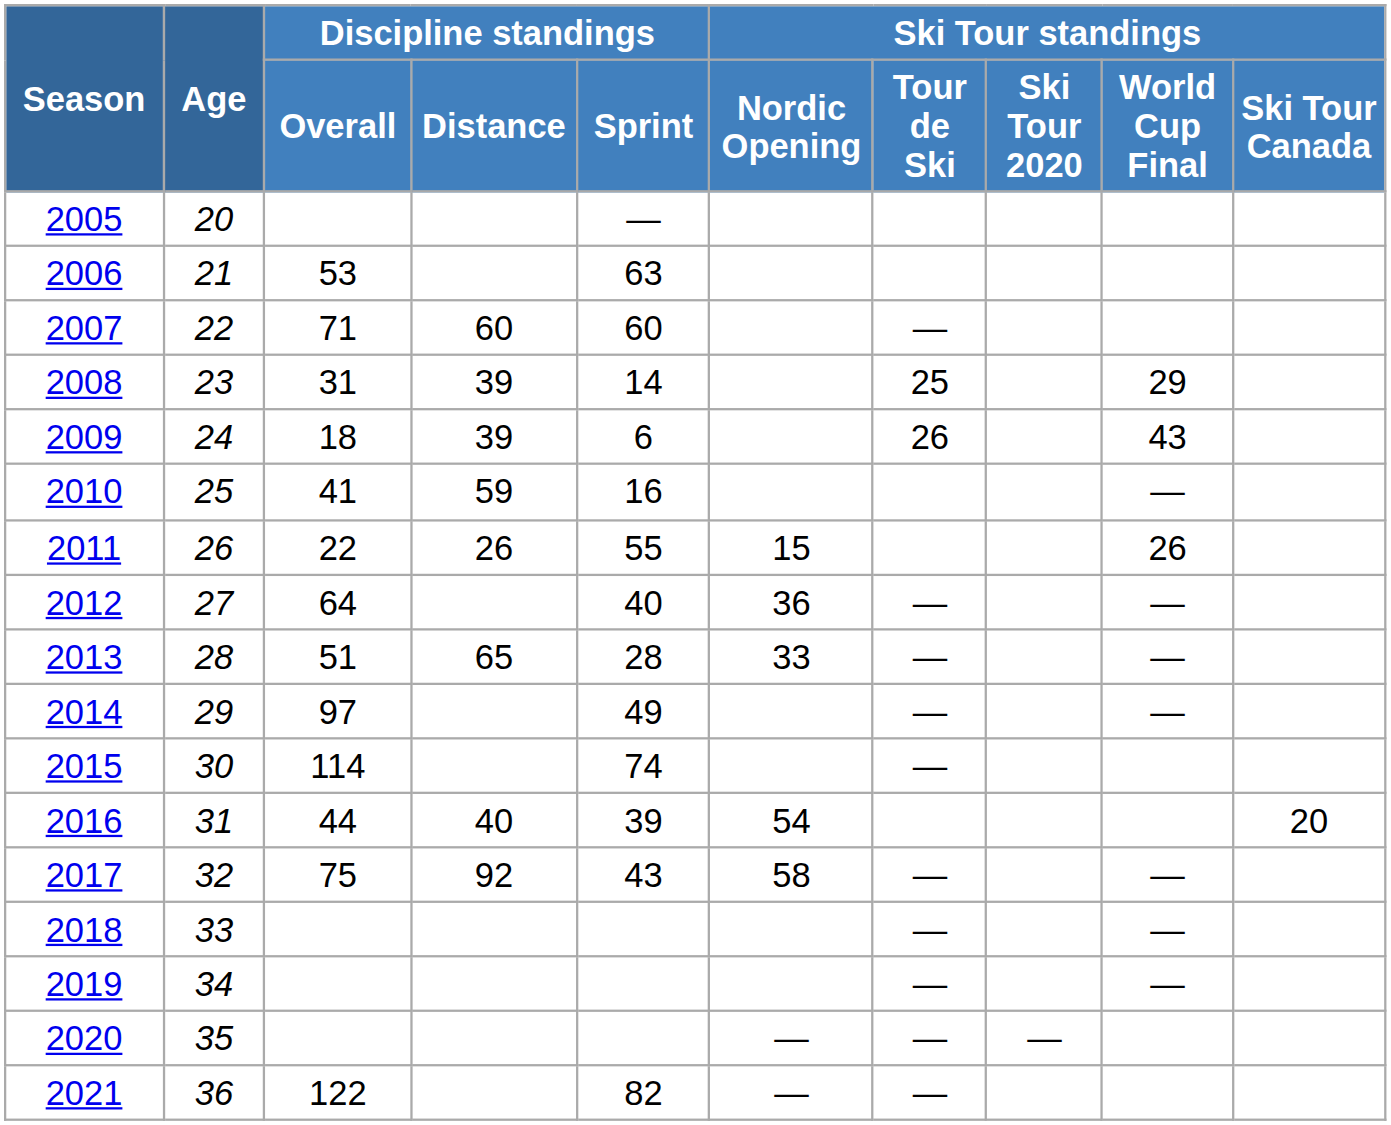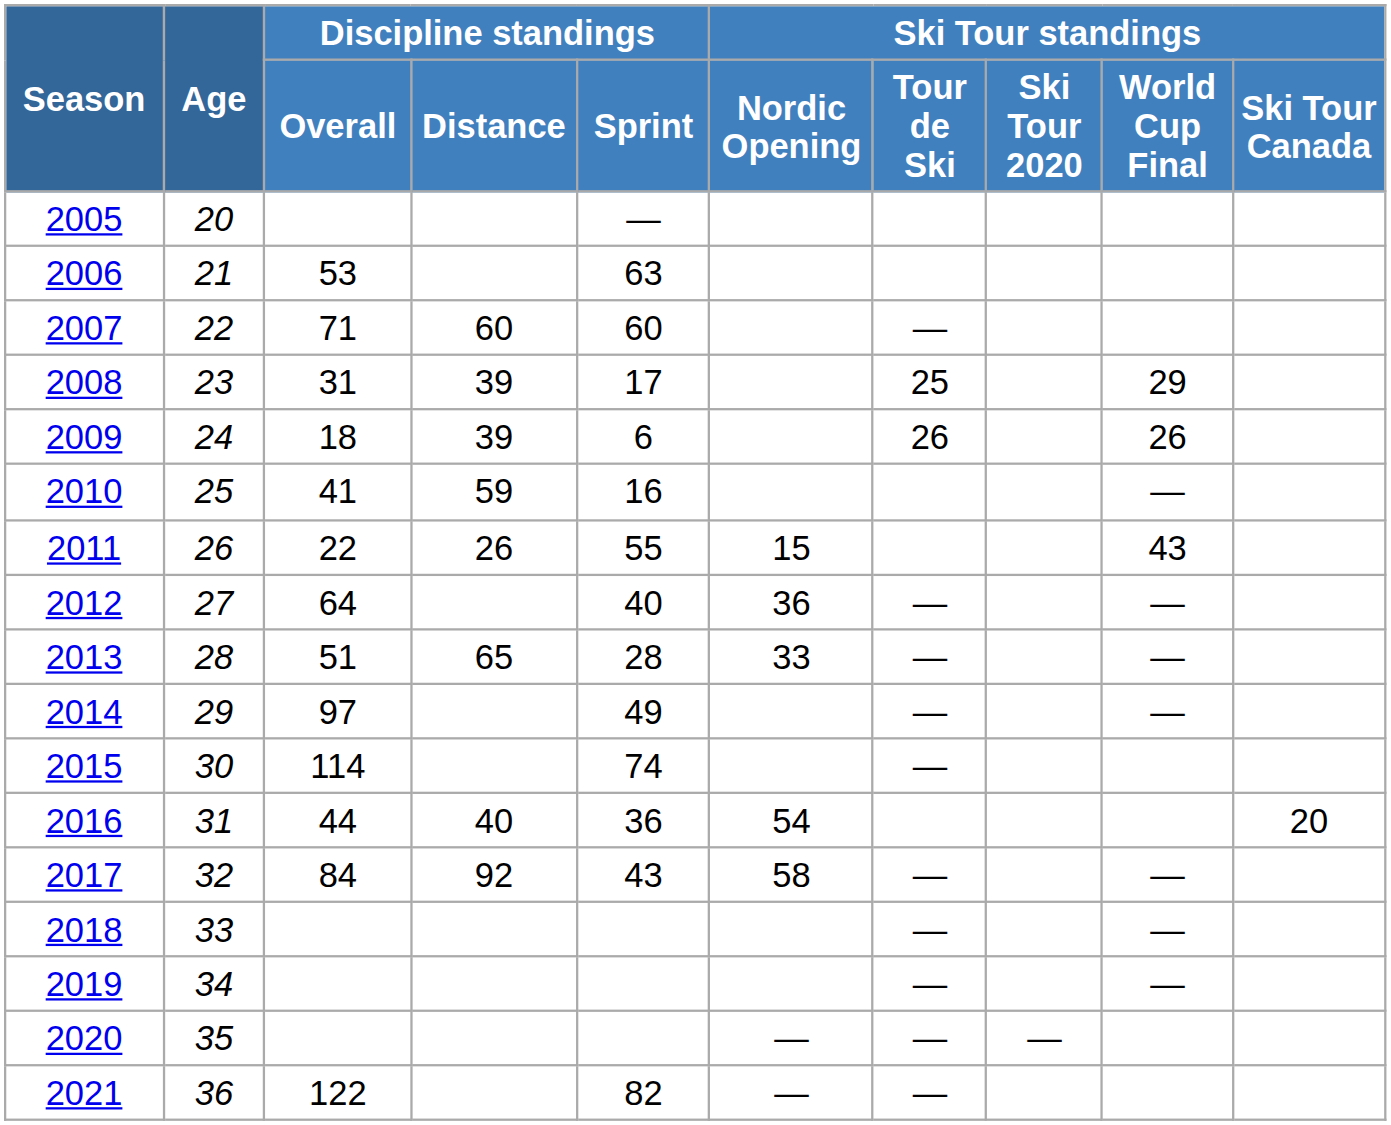 <table class="wikitable" style="font-size:95%; text-align:center; border:grey solid 1px; border-collapse:collapse; background:#ffffff;">
 <tr>
 <th style="background-color:#369; color:white; width:60px;" rowspan="2"> Season </th>
 <th style="background-color:#369; color:white; width:40px;" rowspan="2"> Age </th>
 <th style="background-color:#4180be; color:white;" colspan="3">Discipline standings</th>
 <th style="background-color:#4180be; color:white;" colspan="5">Ski Tour standings</th>
 </tr>
 <tr>
 <th style="background-color:#4180be; color:white; width:75px;">Overall</th>
 <th style="background-color:#4180be; color:white; width:75px;">Distance</th>
 <th style="background-color:#4180be; color:white; width:75px;">Sprint</th>
 <th style="background-color:#4180be; color:white; width:75px;">Nordic<br>Opening</th>
 <th style="background-color:#4180be; color:white; width:75px;">Tour de<br>Ski</th>
 <th style="background-color:#4180be; color:white; width:75px;">Ski Tour<br>2020</th>
 <th style="background-color:#4180be; color:white; width:75px;">World Cup<br>Final</th>
 <th style="background-color:#4180be; color:white; width:75px;">Ski Tour<br>Canada</th>
 </tr>
 <tr>
 <td><a href='#'>2005</a></td>
 <td><em>20</em></td>
 <td></td>
 <td></td>
 <td>—</td>
 <td></td>
 <td></td>
 <td></td>
 <td></td>
 <td></td>
 </tr>
 <tr>
 <td><a href='#'>2006</a></td>
 <td><em>21</em></td>
 <td>53</td>
 <td></td>
 <td>63</td>
 <td></td>
 <td></td>
 <td></td>
 <td></td>
 <td></td>
 </tr>
 <tr>
 <td><a href='#'>2007</a></td>
 <td><em>22</em></td>
 <td>71</td>
 <td>60</td>
 <td>60</td>
 <td></td>
 <td>—</td>
 <td></td>
 <td></td>
 <td></td>
 </tr>
 <tr>
 <td><a href='#'>2008</a></td>
 <td><em>23</em></td>
 <td>31</td>
 <td>39</td>
-<td>14</td>
+<td>17</td>
 <td></td>
 <td>25</td>
 <td></td>
 <td>29</td>
 <td></td>
 </tr>
 <tr>
 <td><a href='#'>2009</a></td>
 <td><em>24</em></td>
 <td>18</td>
 <td>39</td>
 <td>6</td>
 <td></td>
 <td>26</td>
 <td></td>
-<td>43</td>
+<td>26</td>
 <td></td>
 </tr>
 <tr>
 <td><a href='#'>2010</a></td>
 <td><em>25</em></td>
 <td>41</td>
 <td>59</td>
 <td>16</td>
 <td></td>
 <td></td>
 <td></td>
 <td>—</td>
 <td></td>
 </tr>
 <tr>
 <td><a href='#'>2011</a></td>
 <td><em>26</em></td>
 <td>22</td>
 <td>26</td>
 <td>55</td>
 <td>15</td>
 <td></td>
 <td></td>
-<td>26</td>
+<td>43</td>
 <td></td>
 </tr>
 <tr>
 <td><a href='#'>2012</a></td>
 <td><em>27</em></td>
 <td>64</td>
 <td></td>
 <td>40</td>
 <td>36</td>
 <td>—</td>
 <td></td>
 <td>—</td>
 <td></td>
 </tr>
 <tr>
 <td><a href='#'>2013</a></td>
 <td><em>28</em></td>
 <td>51</td>
 <td>65</td>
 <td>28</td>
 <td>33</td>
 <td>—</td>
 <td></td>
 <td>—</td>
 <td></td>
 </tr>
 <tr>
 <td><a href='#'>2014</a></td>
 <td><em>29</em></td>
 <td>97</td>
 <td></td>
 <td>49</td>
 <td></td>
 <td>—</td>
 <td></td>
 <td>—</td>
 <td></td>
 </tr>
 <tr>
 <td><a href='#'>2015</a></td>
 <td><em>30</em></td>
 <td>114</td>
 <td></td>
 <td>74</td>
 <td></td>
 <td>—</td>
 <td></td>
 <td></td>
 <td></td>
 </tr>
 <tr>
 <td><a href='#'>2016</a></td>
 <td><em>31</em></td>
 <td>44</td>
 <td>40</td>
-<td>39</td>
+<td>36</td>
 <td>54</td>
 <td></td>
 <td></td>
 <td></td>
 <td>20</td>
 </tr>
 <tr>
 <td><a href='#'>2017</a></td>
 <td><em>32</em></td>
-<td>75</td>
+<td>84</td>
 <td>92</td>
 <td>43</td>
 <td>58</td>
 <td>—</td>
 <td></td>
 <td>—</td>
 <td></td>
 </tr>
 <tr>
 <td><a href='#'>2018</a></td>
 <td><em>33</em></td>
 <td></td>
 <td></td>
 <td></td>
 <td></td>
 <td>—</td>
 <td></td>
 <td>—</td>
 <td></td>
 </tr>
 <tr>
 <td><a href='#'>2019</a></td>
 <td><em>34</em></td>
 <td></td>
 <td></td>
 <td></td>
 <td></td>
 <td>—</td>
 <td></td>
 <td>—</td>
 <td></td>
 </tr>
 <tr>
 <td><a href='#'>2020</a></td>
 <td><em>35</em></td>
 <td></td>
 <td></td>
 <td></td>
 <td>—</td>
 <td>—</td>
 <td>—</td>
 <td></td>
 <td></td>
 </tr>
 <tr>
 <td><a href='#'>2021</a></td>
 <td><em>36</em></td>
 <td>122</td>
 <td></td>
 <td>82</td>
 <td>—</td>
 <td>—</td>
 <td></td>
 <td></td>
 <td></td>
 </tr>
 </table>
